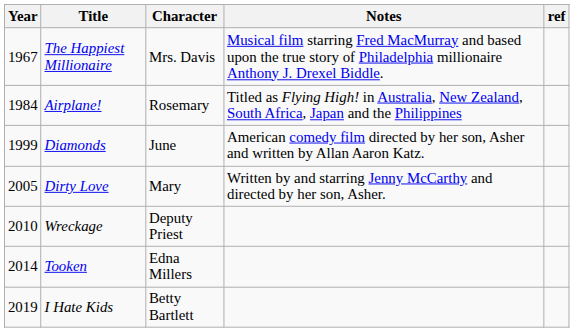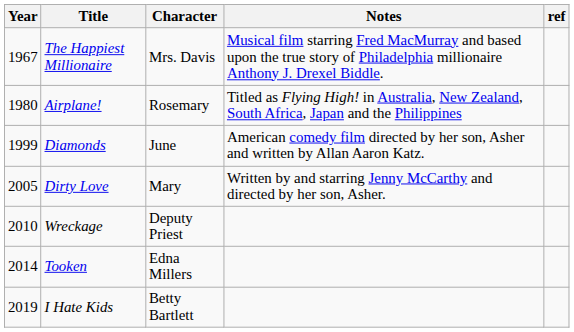 <table class="wikitable sortable plainrowheaders">
 <tr>
 <th>Year</th>
 <th>Title</th>
 <th>Character</th>
 <th>Notes</th>
 <th>ref</th>
 </tr>
 <tr>
 <td>1967</td>
 <td><em><a href='#'>The Happiest Millionaire</a></em></td>
 <td>Mrs. Davis</td>
 <td><a href='#'>Musical film</a> starring <a href='#'>Fred MacMurray</a> and based upon the true story of <a href='#'>Philadelphia</a> millionaire <a href='#'>Anthony J. Drexel Biddle</a>.</td>
 <td></td>
 </tr>
 <tr>
-<td>1984</td>
+<td>1980</td>
 <td><em><a href='#'>Airplane!</a></em></td>
 <td>Rosemary</td>
 <td>Titled as <em>Flying High!</em> in <a href='#'>Australia</a>, <a href='#'>New Zealand</a>, <a href='#'>South Africa</a>, <a href='#'>Japan</a> and the <a href='#'>Philippines</a></td>
 <td></td>
 </tr>
 <tr>
 <td>1999</td>
 <td><em><a href='#'>Diamonds</a></em></td>
 <td>June</td>
 <td>American <a href='#'>comedy film</a> directed by her son, Asher and written by Allan Aaron Katz.</td>
 <td></td>
 </tr>
 <tr>
 <td>2005</td>
 <td><em><a href='#'>Dirty Love</a></em></td>
 <td>Mary</td>
 <td>Written by and starring <a href='#'>Jenny McCarthy</a> and directed by her son, Asher.</td>
 <td></td>
 </tr>
 <tr>
 <td>2010</td>
 <td><em>Wreckage</em></td>
 <td>Deputy Priest</td>
 <td></td>
 <td></td>
 </tr>
 <tr>
 <td>2014</td>
 <td><em><a href='#'>Tooken</a></em></td>
 <td>Edna Millers</td>
 <td></td>
 <td></td>
 </tr>
 <tr>
 <td>2019</td>
 <td><em>I Hate Kids</em></td>
 <td>Betty Bartlett</td>
 <td></td>
 <td></td>
 </tr>
 </table>
